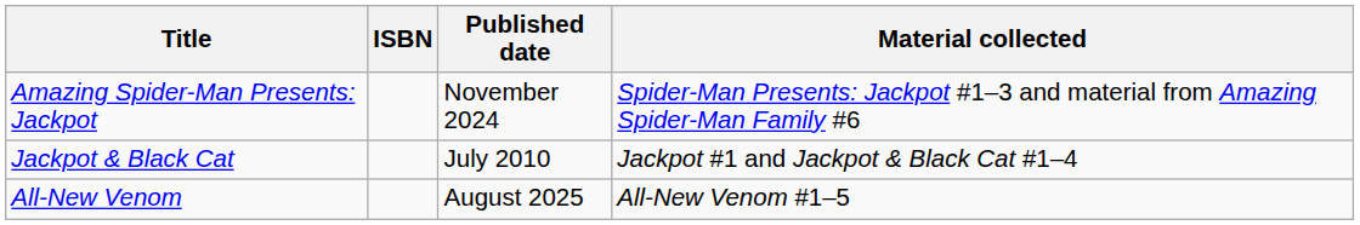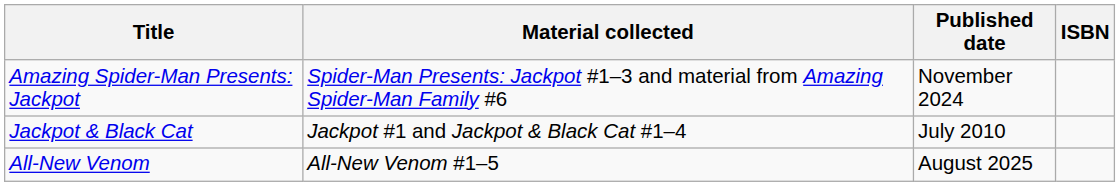 <table class="wikitable">
 <tr>
 <th>Title</th>
+<th>Material collected</th>
+<th>Published date</th>
 <th>ISBN</th>
-<th>Published date</th>
-<th>Material collected</th>
 </tr>
 <tr>
 <td><em><a href='#'>Amazing Spider-Man Presents: Jackpot</a></em></td>
+<td><em><a href='#'>Spider-Man Presents: Jackpot</a></em> #1–3 and material from <em><a href='#'>Amazing Spider-Man Family</a></em> #6</td>
+<td>November 2024</td>
 <td></td>
-<td>November 2024</td>
-<td><em><a href='#'>Spider-Man Presents: Jackpot</a></em> #1–3 and material from <em><a href='#'>Amazing Spider-Man Family</a></em> #6</td>
 </tr>
 <tr>
 <td><em><a href='#'>Jackpot & Black Cat</a></em></td>
+<td><em>Jackpot</em> #1 and <em>Jackpot & Black Cat</em> #1–4</td>
+<td>July 2010</td>
 <td></td>
-<td>July 2010</td>
-<td><em>Jackpot</em> #1 and <em>Jackpot & Black Cat</em> #1–4</td>
 </tr>
 <tr>
 <td><em><a href='#'>All-New Venom</a></em></td>
+<td><em>All-New Venom</em> #1–5</td>
+<td>August 2025</td>
 <td></td>
-<td>August 2025</td>
-<td><em>All-New Venom</em> #1–5</td>
 </tr>
 </table>
